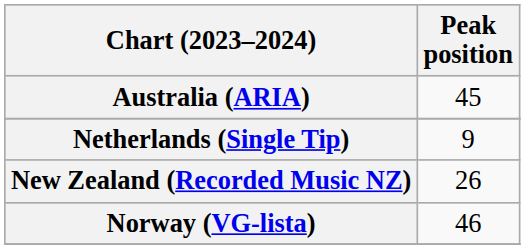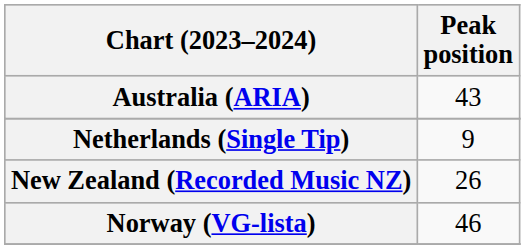 <table class="wikitable sortable plainrowheaders" style="text-align:center">
 <tr>
 <th scope="col">Chart (2023–2024)</th>
 <th scope="col">Peak<br>position</th>
 </tr>
 <tr>
 <th scope="row">Australia (<a href='#'>ARIA</a>)</th>
-<td>45</td>
+<td>43</td>
 </tr>
 <tr>
 </tr>
 <tr>
 </tr>
 <tr>
 </tr>
 <tr>
 </tr>
 <tr>
 </tr>
 <tr>
 </tr>
 <tr>
 </tr>
 <tr>
 <th scope="row">Netherlands (<a href='#'>Single Tip</a>)</th>
 <td>9</td>
 </tr>
 <tr>
 <th scope="row">New Zealand (<a href='#'>Recorded Music NZ</a>)</th>
 <td>26</td>
 </tr>
 <tr>
 <th scope="row">Norway (<a href='#'>VG-lista</a>)</th>
 <td>46</td>
 </tr>
 <tr>
 </tr>
 <tr>
 </tr>
 <tr>
 </tr>
 <tr>
 </tr>
 <tr>
 </tr>
 <tr>
 </tr>
 <tr>
 </tr>
 </table>
